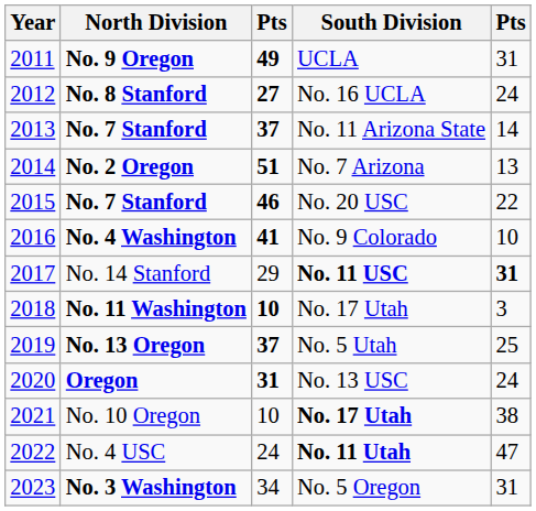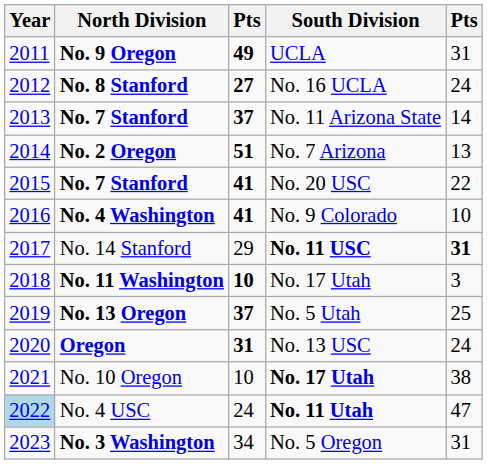 <table class="wikitable">
 <tr>
 <th>Year</th>
 <th>North Division</th>
 <th>Pts</th>
 <th>South Division</th>
 <th>Pts</th>
 </tr>
 <tr>
 <td><a href='#'>2011</a></td>
 <td><strong>No. 9 <a href='#'>Oregon</a></strong></td>
 <td><strong>49</strong></td>
 <td><a href='#'>UCLA</a></td>
 <td>31</td>
 </tr>
 <tr>
 <td><a href='#'>2012</a></td>
 <td><strong>No. 8 <a href='#'>Stanford</a></strong></td>
 <td><strong>27</strong></td>
 <td>No. 16 <a href='#'>UCLA</a></td>
 <td>24</td>
 </tr>
 <tr>
 <td><a href='#'>2013</a></td>
 <td><strong>No. 7 <a href='#'>Stanford</a></strong></td>
 <td><strong>37</strong></td>
 <td>No. 11 <a href='#'>Arizona State</a></td>
 <td>14</td>
 </tr>
 <tr>
 <td><a href='#'>2014</a></td>
 <td><strong>No. 2 <a href='#'>Oregon</a></strong></td>
 <td><strong>51</strong></td>
 <td>No. 7 <a href='#'>Arizona</a></td>
 <td>13</td>
 </tr>
 <tr>
 <td><a href='#'>2015</a></td>
 <td><strong>No. 7 <a href='#'>Stanford</a></strong></td>
-<td><strong>46</strong></td>
+<td><strong>41</strong></td>
 <td>No. 20 <a href='#'>USC</a></td>
 <td>22</td>
 </tr>
 <tr>
 <td><a href='#'>2016</a></td>
 <td><strong>No. 4 <a href='#'>Washington</a></strong></td>
 <td><strong>41</strong></td>
 <td>No. 9 <a href='#'>Colorado</a></td>
 <td>10</td>
 </tr>
 <tr>
 <td><a href='#'>2017</a></td>
 <td>No. 14 <a href='#'>Stanford</a></td>
 <td>29</td>
 <td><strong>No. 11 <a href='#'>USC</a></strong></td>
 <td><strong>31</strong></td>
 </tr>
 <tr>
 <td><a href='#'>2018</a></td>
 <td><strong>No. 11 <a href='#'>Washington</a></strong></td>
 <td><strong>10</strong></td>
 <td>No. 17 <a href='#'>Utah</a></td>
 <td>3</td>
 </tr>
 <tr>
 <td><a href='#'>2019</a></td>
 <td><strong>No. 13 <a href='#'>Oregon</a></strong></td>
 <td><strong>37</strong></td>
 <td>No. 5 <a href='#'>Utah</a></td>
 <td>25</td>
 </tr>
 <tr>
 <td><a href='#'>2020</a></td>
 <td><strong><a href='#'>Oregon</a></strong></td>
 <td><strong>31</strong></td>
 <td>No. 13 <a href='#'>USC</a></td>
 <td>24</td>
 </tr>
 <tr>
 <td><a href='#'>2021</a></td>
 <td>No. 10 <a href='#'>Oregon</a></td>
 <td>10</td>
 <td><strong>No. 17 <a href='#'>Utah</a></strong></td>
 <td>38</td>
 </tr>
 <tr>
-<td><a href='#'>2022</a></td>
+<td style="background: lightblue;"><a href='#'>2022</a></td>
 <td>No. 4 <a href='#'>USC</a></td>
 <td>24</td>
 <td><strong>No. 11 <a href='#'>Utah</a></strong></td>
 <td>47</td>
 </tr>
 <tr>
 <td><a href='#'>2023</a></td>
 <td><strong> No. 3 <a href='#'>Washington</a> </strong></td>
 <td>34</td>
 <td>No. 5 <a href='#'>Oregon</a></td>
 <td>31</td>
 </tr>
 </table>
